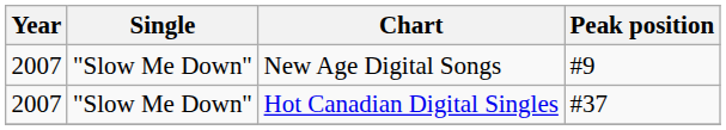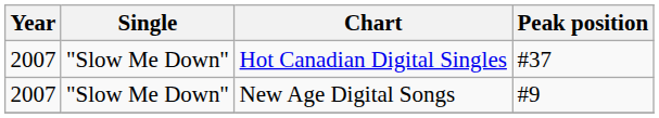 <table class="wikitable sortable">
 <tr>
 <th align="left">Year</th>
 <th align="left">Single</th>
 <th align="left">Chart</th>
 <th align="left">Peak position</th>
 </tr>
 <tr>
 <td align="left">2007</td>
 <td align="left">"Slow Me Down"</td>
+<td align="left"><a href='#'>Hot Canadian Digital Singles</a></td>
+<td align="left">#37</td>
+</tr>
+<tr>
+<td align="left">2007</td>
+<td align="left">"Slow Me Down"</td>
 <td align="left">New Age Digital Songs</td>
 <td align="left">#9</td>
 </tr>
 <tr>
-<td align="left">2007</td>
-<td align="left">"Slow Me Down"</td>
-<td align="left"><a href='#'>Hot Canadian Digital Singles</a></td>
-<td align="left">#37</td>
-</tr>
-<tr>
 </tr>
 </table>
